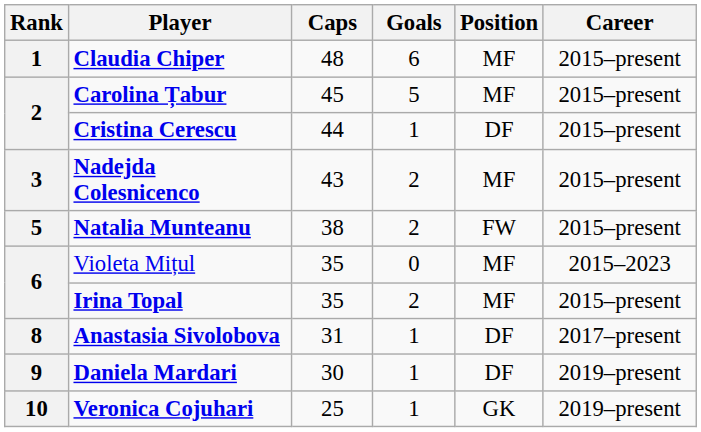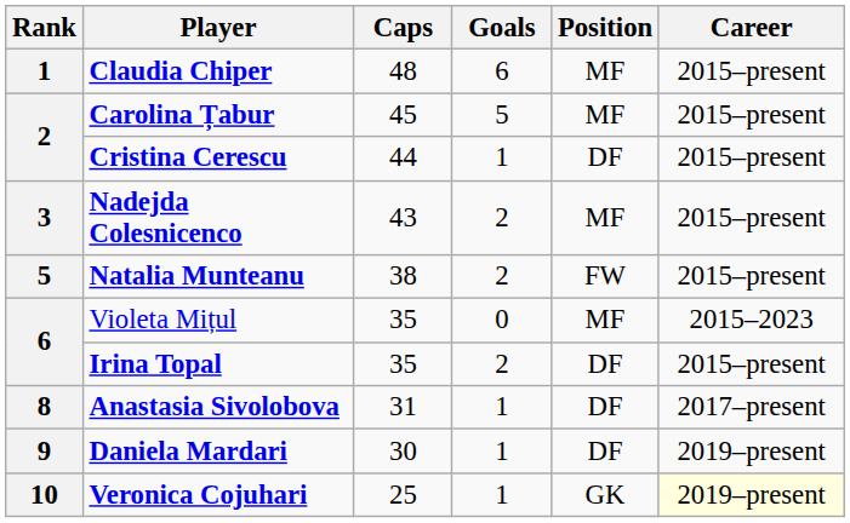 <table class="wikitable sortable" style="text-align:center;">
 <tr>
 <th width="30">Rank</th>
 <th width="150">Player</th>
 <th width="50">Caps</th>
 <th width="50">Goals</th>
 <th>Position</th>
 <th width="100">Career</th>
 </tr>
 <tr>
 <th>1</th>
 <td align=left><strong><a href='#'>Claudia Chiper</a></strong></td>
 <td>48</td>
 <td>6</td>
 <td>MF</td>
 <td>2015–present</td>
 </tr>
 <tr>
 <th rowspan="2">2</th>
 <td align=left><strong><a href='#'>Carolina Țabur</a></strong></td>
 <td>45</td>
 <td>5</td>
 <td>MF</td>
 <td>2015–present</td>
 </tr>
 <tr>
 <td align=left><strong><a href='#'>Cristina Cerescu</a></strong></td>
 <td>44</td>
 <td>1</td>
 <td>DF</td>
 <td>2015–present</td>
 </tr>
 <tr>
 <th>3</th>
 <td align=left><strong><a href='#'>Nadejda Colesnicenco</a></strong></td>
 <td>43</td>
 <td>2</td>
 <td>MF</td>
 <td>2015–present</td>
 </tr>
 <tr>
 <th>5</th>
 <td align="left"><strong><a href='#'>Natalia Munteanu</a></strong></td>
 <td>38</td>
 <td>2</td>
 <td>FW</td>
 <td>2015–present</td>
 </tr>
 <tr>
 <th rowspan="2">6</th>
 <td align="left"><a href='#'>Violeta Mițul</a></td>
 <td>35</td>
 <td>0</td>
 <td>MF</td>
 <td>2015–2023</td>
 </tr>
 <tr>
 <td align="left"><strong><a href='#'>Irina Topal</a></strong></td>
 <td>35</td>
 <td>2</td>
-<td>MF</td>
+<td>DF</td>
 <td>2015–present</td>
 </tr>
 <tr>
 <th>8</th>
 <td align="left"><strong><a href='#'>Anastasia Sivolobova</a></strong></td>
 <td>31</td>
 <td>1</td>
 <td>DF</td>
 <td>2017–present</td>
 </tr>
 <tr>
 <th>9</th>
 <td align="left"><strong><a href='#'>Daniela Mardari</a></strong></td>
 <td>30</td>
 <td>1</td>
 <td>DF</td>
 <td>2019–present</td>
 </tr>
 <tr>
 <th>10</th>
 <td align=left><strong><a href='#'>Veronica Cojuhari</a></strong></td>
 <td>25</td>
 <td>1</td>
 <td>GK</td>
-<td>2019–present</td>
+<td style="background: lightyellow;">2019–present</td>
 </tr>
 </table>
